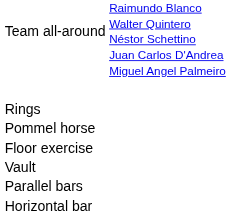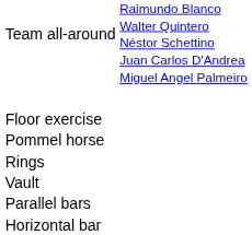 <table>
 <tr>
 <td>Team all-around <br></td>
 <td><br><small> <a href='#'>Raimundo Blanco</a> <br> <a href='#'>Walter Quintero</a> <br> <a href='#'>Néstor Schettino</a> <br> <a href='#'>Juan Carlos D'Andrea</a> <br> <a href='#'>Miguel Angel Palmeiro</a> </small></td>
 <td></td>
 <td></td>
 </tr>
 <tr>
 <td> <br></td>
 <td></td>
 <td></td>
 <td></td>
 </tr>
 <tr>
-<td>Rings <br></td>
+<td>Floor exercise <br></td>
 <td></td>
 <td></td>
 <td></td>
 </tr>
 <tr>
 <td>Pommel horse <br></td>
 <td></td>
 <td></td>
 <td></td>
 </tr>
 <tr>
-<td>Floor exercise <br></td>
+<td>Rings <br></td>
 <td></td>
 <td></td>
 <td></td>
 </tr>
 <tr>
 <td>Vault <br></td>
 <td></td>
 <td></td>
 <td></td>
 </tr>
 <tr>
 <td>Parallel bars <br></td>
 <td></td>
 <td></td>
 <td></td>
 </tr>
 <tr>
 <td>Horizontal bar <br></td>
 <td></td>
 <td></td>
 <td></td>
 </tr>
 </table>
